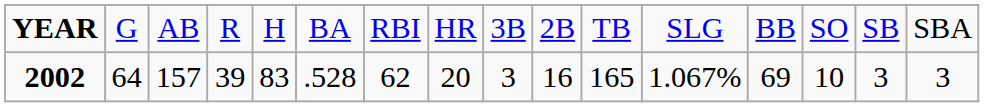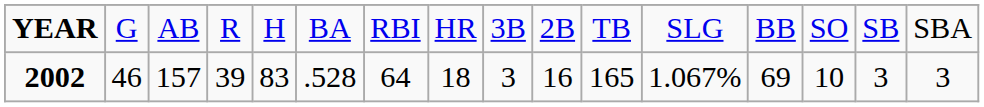 <table class="wikitable">
 <tr align=center>
 <td><strong>YEAR</strong></td>
 <td><a href='#'>G</a></td>
 <td><a href='#'>AB</a></td>
 <td><a href='#'>R</a></td>
 <td><a href='#'>H</a></td>
 <td><a href='#'>BA</a></td>
 <td><a href='#'>RBI</a></td>
 <td><a href='#'>HR</a></td>
 <td><a href='#'>3B</a></td>
 <td><a href='#'>2B</a></td>
 <td><a href='#'>TB</a></td>
 <td><a href='#'>SLG</a></td>
 <td><a href='#'>BB</a></td>
 <td><a href='#'>SO</a></td>
 <td><a href='#'>SB</a></td>
 <td>SBA</td>
 </tr>
 <tr align=center>
 <td><strong>2002</strong></td>
-<td>64</td>
+<td>46</td>
 <td>157</td>
 <td>39</td>
 <td>83</td>
 <td>.528</td>
-<td>62</td>
-<td>20</td>
+<td>64</td>
+<td>18</td>
 <td>3</td>
 <td>16</td>
 <td>165</td>
 <td>1.067%</td>
 <td>69</td>
 <td>10</td>
 <td>3</td>
 <td>3</td>
 </tr>
 </table>
